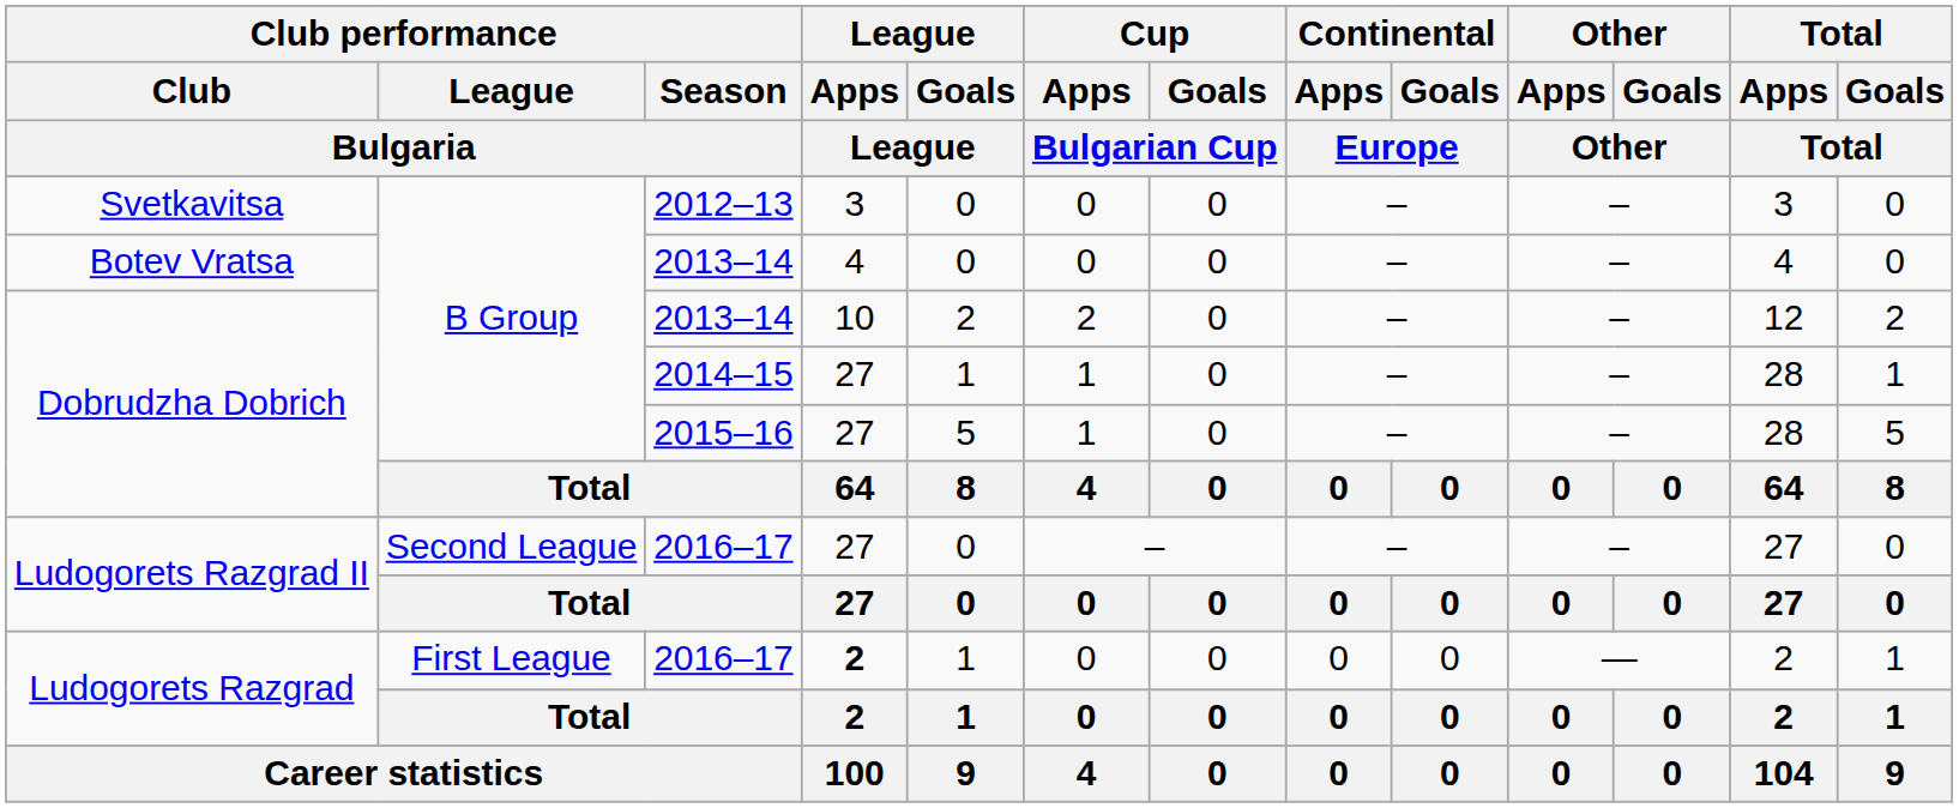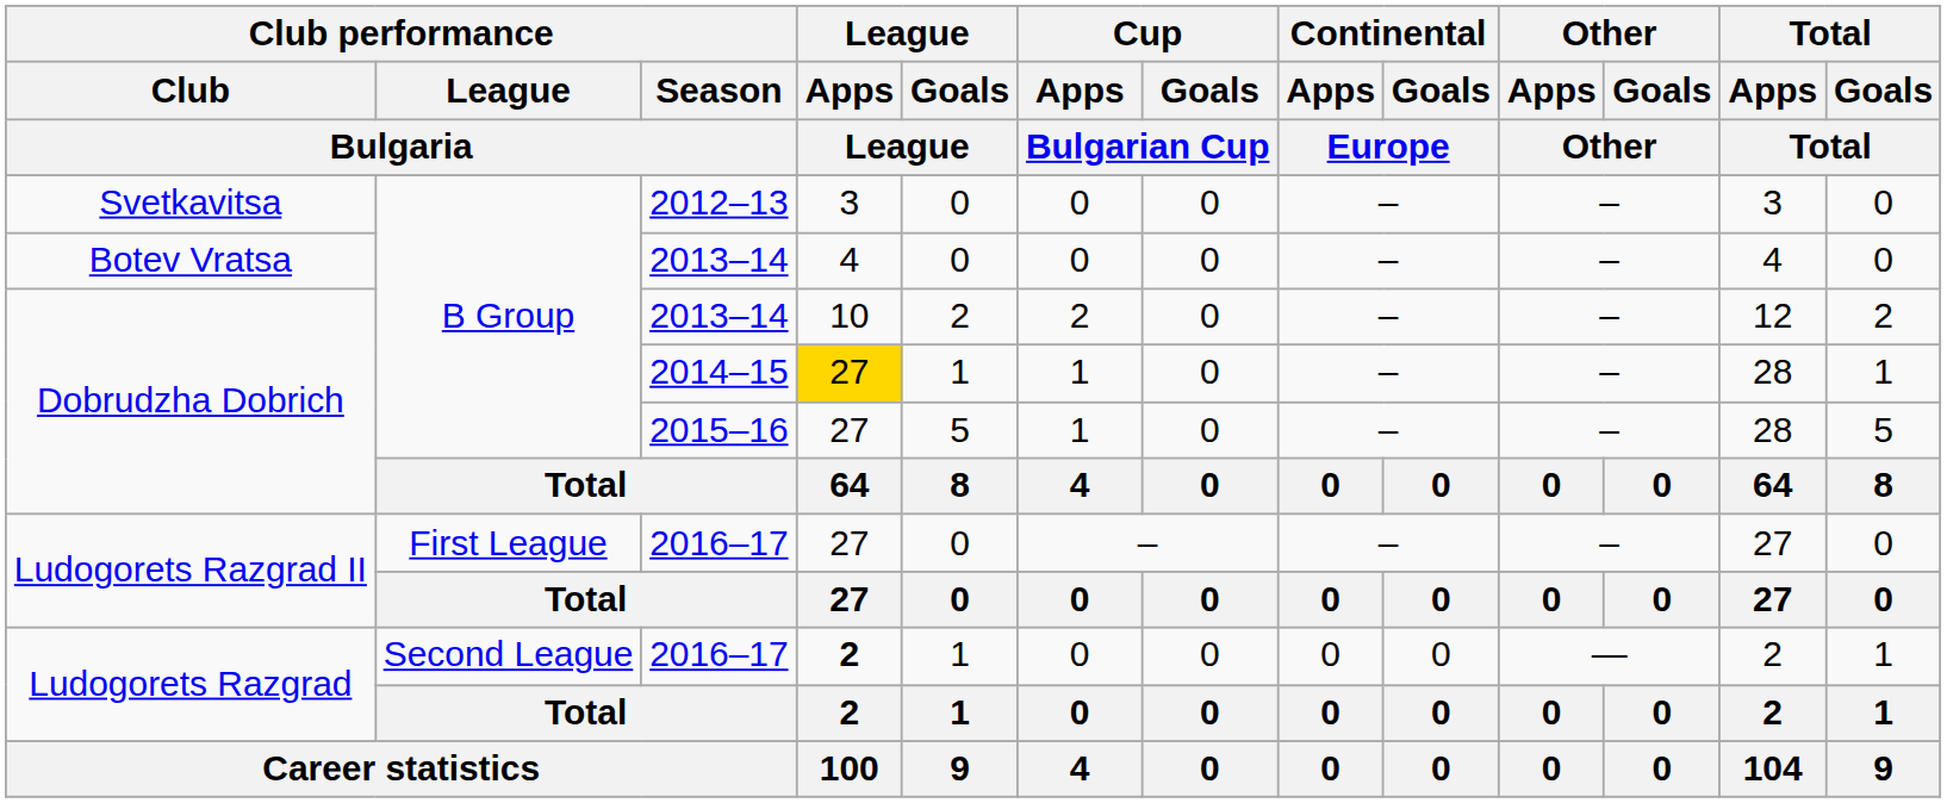 <table class="wikitable" style="text-align: center">
 <tr>
 <th Colspan="3">Club performance</th>
 <th Colspan="2">League</th>
 <th Colspan="2">Cup</th>
 <th Colspan="2">Continental</th>
 <th Colspan="2">Other</th>
 <th Colspan="3">Total</th>
 </tr>
 <tr>
 <th>Club</th>
 <th>League</th>
 <th>Season</th>
 <th>Apps</th>
 <th>Goals</th>
 <th>Apps</th>
 <th>Goals</th>
 <th>Apps</th>
 <th>Goals</th>
 <th>Apps</th>
 <th>Goals</th>
 <th>Apps</th>
 <th>Goals</th>
 </tr>
 <tr>
 <th Colspan="3">Bulgaria</th>
 <th Colspan="2">League</th>
 <th Colspan="2"><a href='#'>Bulgarian Cup</a></th>
 <th Colspan="2"><a href='#'>Europe</a></th>
 <th Colspan="2">Other</th>
 <th Colspan="2">Total</th>
 </tr>
 <tr>
 <td rowspan=1><a href='#'>Svetkavitsa</a></td>
 <td rowspan=5><a href='#'>B Group</a></td>
 <td><a href='#'>2012–13</a></td>
 <td>3</td>
 <td>0</td>
 <td>0</td>
 <td>0</td>
 <td colspan="2">–</td>
 <td colspan="2">–</td>
 <td>3</td>
 <td>0</td>
 </tr>
 <tr>
 <td rowspan=1><a href='#'>Botev Vratsa</a></td>
 <td><a href='#'>2013–14</a></td>
 <td>4</td>
 <td>0</td>
 <td>0</td>
 <td>0</td>
 <td colspan="2">–</td>
 <td colspan="2">–</td>
 <td>4</td>
 <td>0</td>
 </tr>
 <tr>
 <td rowspan=4><a href='#'>Dobrudzha Dobrich</a></td>
 <td><a href='#'>2013–14</a></td>
 <td>10</td>
 <td>2</td>
 <td>2</td>
 <td>0</td>
 <td colspan="2">–</td>
 <td colspan="2">–</td>
 <td>12</td>
 <td>2</td>
 </tr>
 <tr>
 <td><a href='#'>2014–15</a></td>
-<td>27</td>
+<td style="background: gold;">27</td>
 <td>1</td>
 <td>1</td>
 <td>0</td>
 <td colspan="2">–</td>
 <td colspan="2">–</td>
 <td>28</td>
 <td>1</td>
 </tr>
 <tr>
 <td><a href='#'>2015–16</a></td>
 <td>27</td>
 <td>5</td>
 <td>1</td>
 <td>0</td>
 <td colspan="2">–</td>
 <td colspan="2">–</td>
 <td>28</td>
 <td>5</td>
 </tr>
 <tr>
 <th colspan=2>Total</th>
 <th>64</th>
 <th>8</th>
 <th>4</th>
 <th>0</th>
 <th>0</th>
 <th>0</th>
 <th>0</th>
 <th>0</th>
 <th>64</th>
 <th>8</th>
 </tr>
 <tr>
 <td rowspan="2" valign="center"><a href='#'>Ludogorets Razgrad II</a></td>
-<td rowspan="1"><a href='#'>Second League</a></td>
+<td rowspan="1"><a href='#'>First League</a></td>
 <td><a href='#'>2016–17</a></td>
 <td>27</td>
 <td>0</td>
 <td colspan="2">–</td>
 <td colspan="2">–</td>
 <td colspan="2">–</td>
 <td>27</td>
 <td>0</td>
 </tr>
 <tr>
 <th colspan=2>Total</th>
 <th>27</th>
 <th>0</th>
 <th>0</th>
 <th>0</th>
 <th>0</th>
 <th>0</th>
 <th>0</th>
 <th>0</th>
 <th>27</th>
 <th>0</th>
 </tr>
 <tr>
 <td rowspan="2" valign="center"><a href='#'>Ludogorets Razgrad</a></td>
-<td rowspan="1"><a href='#'>First League</a></td>
+<td rowspan="1"><a href='#'>Second League</a></td>
 <td><a href='#'>2016–17</a></td>
 <td><strong>2</strong></td>
 <td>1</td>
 <td>0</td>
 <td>0</td>
 <td>0</td>
 <td>0</td>
 <td colspan="2">—</td>
 <td>2</td>
 <td>1</td>
 </tr>
 <tr>
 <th colspan=2>Total</th>
 <th>2</th>
 <th>1</th>
 <th>0</th>
 <th>0</th>
 <th>0</th>
 <th>0</th>
 <th>0</th>
 <th>0</th>
 <th>2</th>
 <th>1</th>
 </tr>
 <tr>
 <th colspan="3">Career statistics</th>
 <th>100</th>
 <th>9</th>
 <th>4</th>
 <th>0</th>
 <th>0</th>
 <th>0</th>
 <th>0</th>
 <th>0</th>
 <th>104</th>
 <th>9</th>
 </tr>
 </table>
